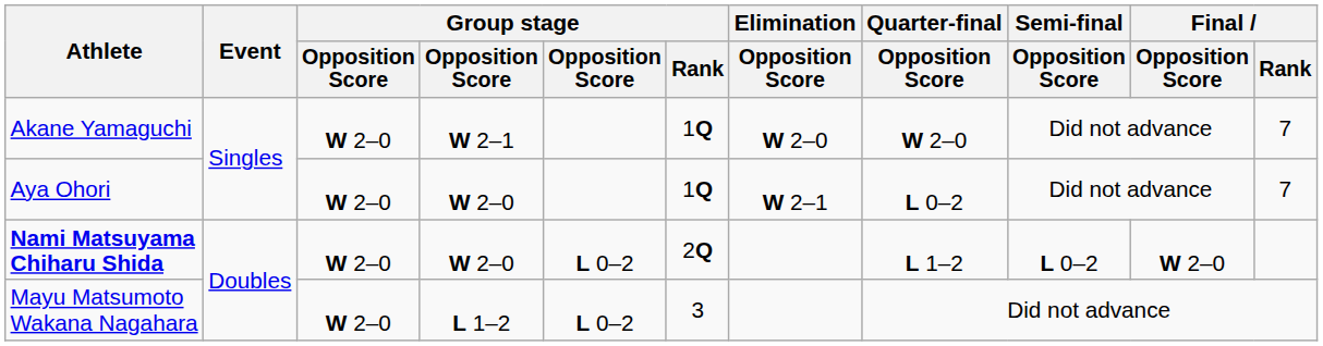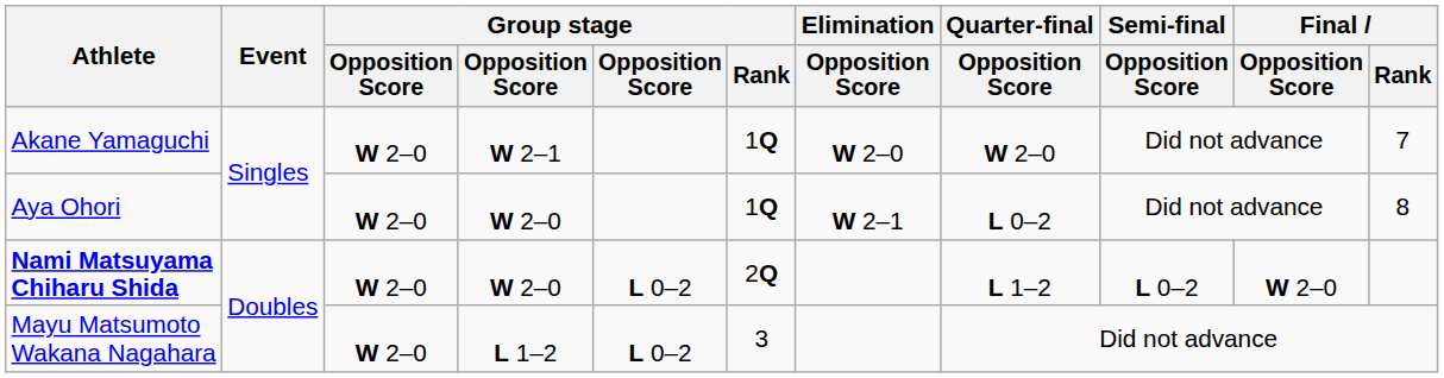 <table class="wikitable" style="font-size:90%">
 <tr>
 <th rowspan="2">Athlete</th>
 <th rowspan="2">Event</th>
 <th colspan="4">Group stage</th>
 <th>Elimination</th>
 <th>Quarter-final</th>
 <th>Semi-final</th>
 <th colspan="2">Final / </th>
 </tr>
 <tr style="font-size:95%">
 <th>Opposition<br>Score</th>
 <th>Opposition<br>Score</th>
 <th>Opposition<br>Score</th>
 <th>Rank</th>
 <th>Opposition<br>Score</th>
 <th>Opposition<br>Score</th>
 <th>Opposition<br>Score</th>
 <th>Opposition<br>Score</th>
 <th>Rank</th>
 </tr>
 <tr align="center">
 <td align="left"><a href='#'>Akane Yamaguchi</a></td>
 <td align="left" rowspan="2"><a href='#'>Singles</a></td>
 <td><br><strong>W</strong> 2–0</td>
 <td><br><strong>W</strong> 2–1</td>
 <td></td>
 <td>1<strong>Q</strong></td>
 <td><br><strong>W</strong> 2–0</td>
 <td><br><strong>W</strong> 2–0</td>
 <td colspan="2">Did not advance</td>
 <td>7</td>
 </tr>
 <tr align="center">
 <td align="left"><a href='#'>Aya Ohori</a></td>
 <td><br><strong>W</strong> 2–0</td>
 <td><br><strong>W</strong> 2–0</td>
 <td></td>
 <td>1<strong>Q</strong></td>
 <td><br><strong>W</strong> 2–1</td>
 <td><br><strong>L</strong> 0–2</td>
 <td colspan="2">Did not advance</td>
-<td>7</td>
+<td>8</td>
 </tr>
 <tr align="center">
 <td align="left"><strong><a href='#'>Nami Matsuyama</a><br><a href='#'>Chiharu Shida</a></strong></td>
 <td align="left" rowspan="2"><a href='#'>Doubles</a></td>
 <td><br><strong>W</strong> 2–0</td>
 <td><br><strong>W</strong> 2–0</td>
 <td><br><strong>L</strong> 0–2</td>
 <td>2<strong>Q</strong></td>
 <td></td>
 <td><br><strong>L</strong> 1–2</td>
 <td><br><strong>L</strong> 0–2</td>
 <td colspan="1"><br><strong>W</strong> 2–0</td>
 <td></td>
 </tr>
 <tr align="center">
 <td align="left"><a href='#'>Mayu Matsumoto</a><br><a href='#'>Wakana Nagahara</a></td>
 <td><br><strong>W</strong> 2–0</td>
 <td><br><strong>L</strong> 1–2</td>
 <td><br><strong>L</strong> 0–2</td>
 <td>3</td>
 <td></td>
 <td colspan="4">Did not advance</td>
 </tr>
 </table>
